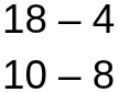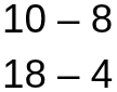 <table style="text-align:center">
 <tr>
 <th width=200></th>
 <th width=100></th>
 <th width=200></th>
 </tr>
 <tr>
 <td align=right><strong></strong></td>
-<td>18 – 4</td>
+<td>10 – 8</td>
 <td align=left></td>
 </tr>
 <tr>
 <td align=right><strong></strong></td>
-<td>10 – 8</td>
+<td>18 – 4</td>
 <td align=left></td>
 </tr>
 </table>
